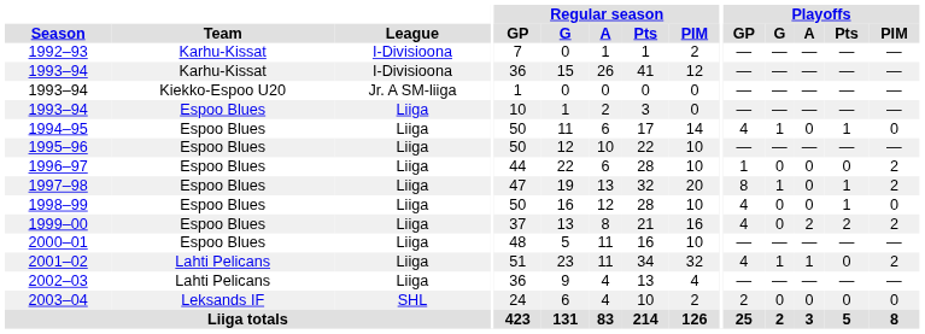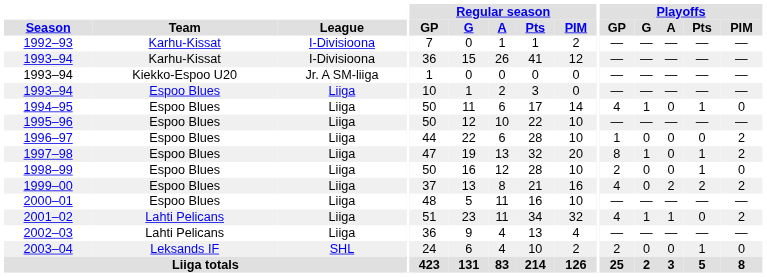 <table border="0" cellpadding="1" cellspacing="0" style="text-align:center; width:60em">
 <tr bgcolor="#e0e0e0">
 <th colspan="3" bgcolor="#ffffff"></th>
 <th rowspan="99" bgcolor="#ffffff"></th>
 <th colspan="5"><a href='#'>Regular season</a></th>
 <th rowspan="99" bgcolor="#ffffff"></th>
 <th colspan="5"><a href='#'>Playoffs</a></th>
 </tr>
 <tr bgcolor="#e0e0e0">
 <th><a href='#'>Season</a></th>
 <th>Team</th>
 <th>League</th>
 <th>GP</th>
 <th><a href='#'>G</a></th>
 <th><a href='#'>A</a></th>
 <th><a href='#'>Pts</a></th>
 <th><a href='#'>PIM</a></th>
 <th>GP</th>
 <th>G</th>
 <th>A</th>
 <th>Pts</th>
 <th>PIM</th>
 </tr>
 <tr>
 <td><a href='#'>1992–93</a></td>
 <td><a href='#'>Karhu-Kissat</a></td>
 <td><a href='#'>I-Divisioona</a></td>
 <td>7</td>
 <td>0</td>
 <td>1</td>
 <td>1</td>
 <td>2</td>
 <td>—</td>
 <td>—</td>
 <td>—</td>
 <td>—</td>
 <td>—</td>
 </tr>
 <tr bgcolor="#f0f0f0">
 <td><a href='#'>1993–94</a></td>
 <td>Karhu-Kissat</td>
 <td>I-Divisioona</td>
 <td>36</td>
 <td>15</td>
 <td>26</td>
 <td>41</td>
 <td>12</td>
 <td>—</td>
 <td>—</td>
 <td>—</td>
 <td>—</td>
 <td>—</td>
 </tr>
 <tr>
 <td>1993–94</td>
 <td>Kiekko-Espoo U20</td>
 <td>Jr. A SM-liiga</td>
 <td>1</td>
 <td>0</td>
 <td>0</td>
 <td>0</td>
 <td>0</td>
 <td>—</td>
 <td>—</td>
 <td>—</td>
 <td>—</td>
 <td>—</td>
 </tr>
 <tr bgcolor="#f0f0f0">
 <td><a href='#'>1993–94</a></td>
 <td><a href='#'>Espoo Blues</a></td>
 <td><a href='#'>Liiga</a></td>
 <td>10</td>
 <td>1</td>
 <td>2</td>
 <td>3</td>
 <td>0</td>
 <td>—</td>
 <td>—</td>
 <td>—</td>
 <td>—</td>
 <td>—</td>
 </tr>
 <tr>
 <td><a href='#'>1994–95</a></td>
 <td>Espoo Blues</td>
 <td>Liiga</td>
 <td>50</td>
 <td>11</td>
 <td>6</td>
 <td>17</td>
 <td>14</td>
 <td>4</td>
 <td>1</td>
 <td>0</td>
 <td>1</td>
 <td>0</td>
 </tr>
 <tr bgcolor="#f0f0f0">
 <td><a href='#'>1995–96</a></td>
 <td>Espoo Blues</td>
 <td>Liiga</td>
 <td>50</td>
 <td>12</td>
 <td>10</td>
 <td>22</td>
 <td>10</td>
 <td>—</td>
 <td>—</td>
 <td>—</td>
 <td>—</td>
 <td>—</td>
 </tr>
 <tr>
 <td><a href='#'>1996–97</a></td>
 <td>Espoo Blues</td>
 <td>Liiga</td>
 <td>44</td>
 <td>22</td>
 <td>6</td>
 <td>28</td>
 <td>10</td>
 <td>1</td>
 <td>0</td>
 <td>0</td>
 <td>0</td>
 <td>2</td>
 </tr>
 <tr bgcolor="#f0f0f0">
 <td><a href='#'>1997–98</a></td>
 <td>Espoo Blues</td>
 <td>Liiga</td>
 <td>47</td>
 <td>19</td>
 <td>13</td>
 <td>32</td>
 <td>20</td>
 <td>8</td>
 <td>1</td>
 <td>0</td>
 <td>1</td>
 <td>2</td>
 </tr>
 <tr>
 <td><a href='#'>1998–99</a></td>
 <td>Espoo Blues</td>
 <td>Liiga</td>
 <td>50</td>
 <td>16</td>
 <td>12</td>
 <td>28</td>
 <td>10</td>
-<td>4</td>
+<td>2</td>
 <td>0</td>
 <td>0</td>
 <td>1</td>
 <td>0</td>
 </tr>
 <tr bgcolor="#f0f0f0">
 <td><a href='#'>1999–00</a></td>
 <td>Espoo Blues</td>
 <td>Liiga</td>
 <td>37</td>
 <td>13</td>
 <td>8</td>
 <td>21</td>
 <td>16</td>
 <td>4</td>
 <td>0</td>
 <td>2</td>
 <td>2</td>
 <td>2</td>
 </tr>
 <tr>
 <td><a href='#'>2000–01</a></td>
 <td>Espoo Blues</td>
 <td>Liiga</td>
 <td>48</td>
 <td>5</td>
 <td>11</td>
 <td>16</td>
 <td>10</td>
 <td>—</td>
 <td>—</td>
 <td>—</td>
 <td>—</td>
 <td>—</td>
 </tr>
 <tr bgcolor="#f0f0f0">
 <td><a href='#'>2001–02</a></td>
 <td><a href='#'>Lahti Pelicans</a></td>
 <td>Liiga</td>
 <td>51</td>
 <td>23</td>
 <td>11</td>
 <td>34</td>
 <td>32</td>
 <td>4</td>
 <td>1</td>
 <td>1</td>
 <td>0</td>
 <td>2</td>
 </tr>
 <tr>
 <td><a href='#'>2002–03</a></td>
 <td>Lahti Pelicans</td>
 <td>Liiga</td>
 <td>36</td>
 <td>9</td>
 <td>4</td>
 <td>13</td>
 <td>4</td>
 <td>—</td>
 <td>—</td>
 <td>—</td>
 <td>—</td>
 <td>—</td>
 </tr>
 <tr bgcolor="#f0f0f0">
 <td><a href='#'>2003–04</a></td>
 <td><a href='#'>Leksands IF</a></td>
 <td><a href='#'>SHL</a></td>
 <td>24</td>
 <td>6</td>
 <td>4</td>
 <td>10</td>
 <td>2</td>
 <td>2</td>
 <td>0</td>
 <td>0</td>
-<td>0</td>
+<td>1</td>
 <td>0</td>
 </tr>
 <tr>
 </tr>
 <tr ALIGN="center" bgcolor="#e0e0e0">
 <th colspan="3">Liiga totals</th>
 <th ALIGN="center">423</th>
 <th ALIGN="center">131</th>
 <th ALIGN="center">83</th>
 <th ALIGN="center">214</th>
 <th ALIGN="center">126</th>
 <th ALIGN="center">25</th>
 <th ALIGN="center">2</th>
 <th ALIGN="center">3</th>
 <th ALIGN="center">5</th>
 <th ALIGN="center">8</th>
 </tr>
 </table>
